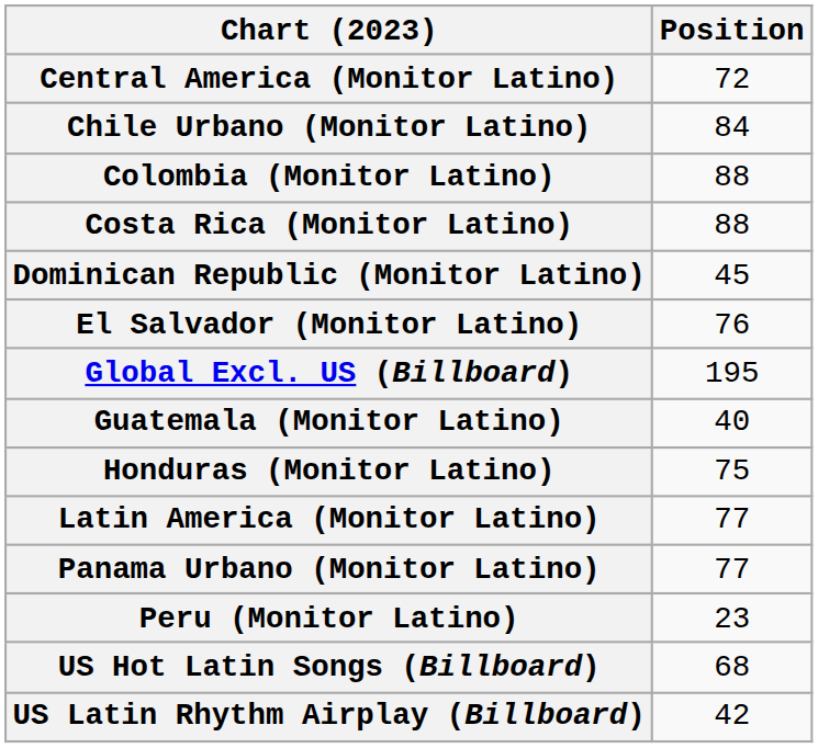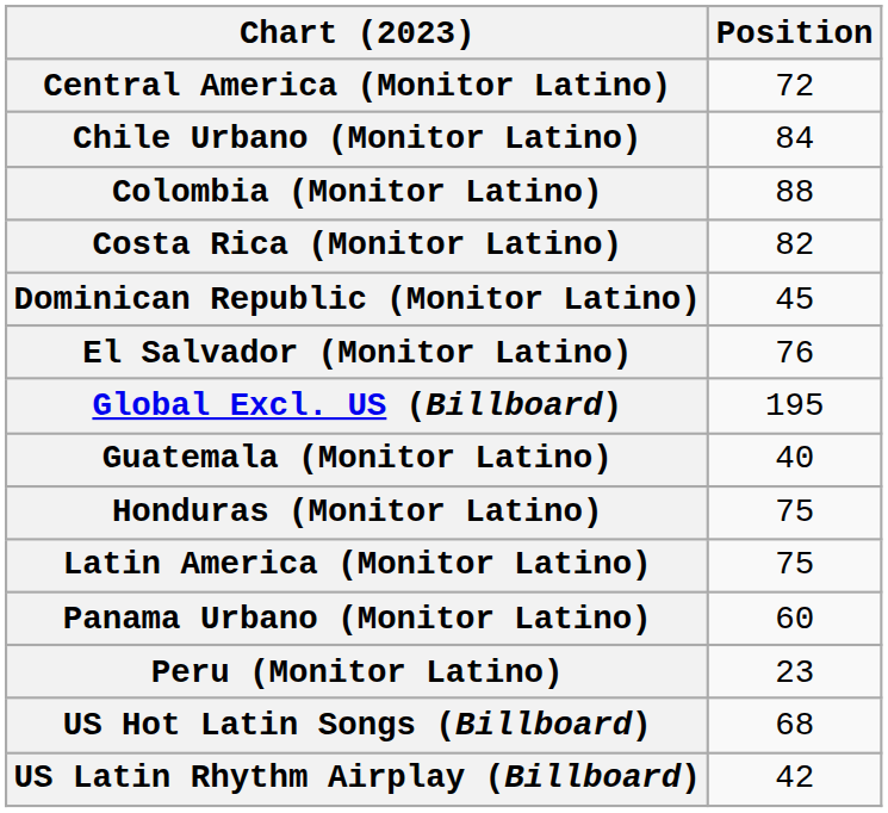 <table class="wikitable sortable plainrowheaders" style="text-align:center">
 <tr>
 <th scope="col">Chart (2023)</th>
 <th scope="col">Position</th>
 </tr>
 <tr>
 <th scope="row">Central America (Monitor Latino)</th>
 <td>72</td>
 </tr>
 <tr>
 <th scope="row">Chile Urbano (Monitor Latino)</th>
 <td>84</td>
 </tr>
 <tr>
 <th scope="row">Colombia (Monitor Latino)</th>
 <td>88</td>
 </tr>
 <tr>
 <th scope="row">Costa Rica (Monitor Latino)</th>
-<td>88</td>
+<td>82</td>
 </tr>
 <tr>
 <th scope="row">Dominican Republic (Monitor Latino)</th>
 <td>45</td>
 </tr>
 <tr>
 <th scope="row">El Salvador (Monitor Latino)</th>
 <td>76</td>
 </tr>
 <tr>
 <th scope="row"><a href='#'>Global Excl. US</a> (<em>Billboard</em>)</th>
 <td>195</td>
 </tr>
 <tr>
 <th scope="row">Guatemala (Monitor Latino)</th>
 <td>40</td>
 </tr>
 <tr>
 <th scope="row">Honduras (Monitor Latino)</th>
 <td>75</td>
 </tr>
 <tr>
 <th scope="row">Latin America (Monitor Latino)</th>
-<td>77</td>
+<td>75</td>
 </tr>
 <tr>
 <th scope="row">Panama Urbano (Monitor Latino)</th>
-<td>77</td>
+<td>60</td>
 </tr>
 <tr>
 <th scope="row">Peru (Monitor Latino)</th>
 <td>23</td>
 </tr>
 <tr>
 <th scope="row">US Hot Latin Songs (<em>Billboard</em>)</th>
 <td>68</td>
 </tr>
 <tr>
 <th scope="row">US Latin Rhythm Airplay (<em>Billboard</em>)</th>
 <td>42</td>
 </tr>
 </table>
